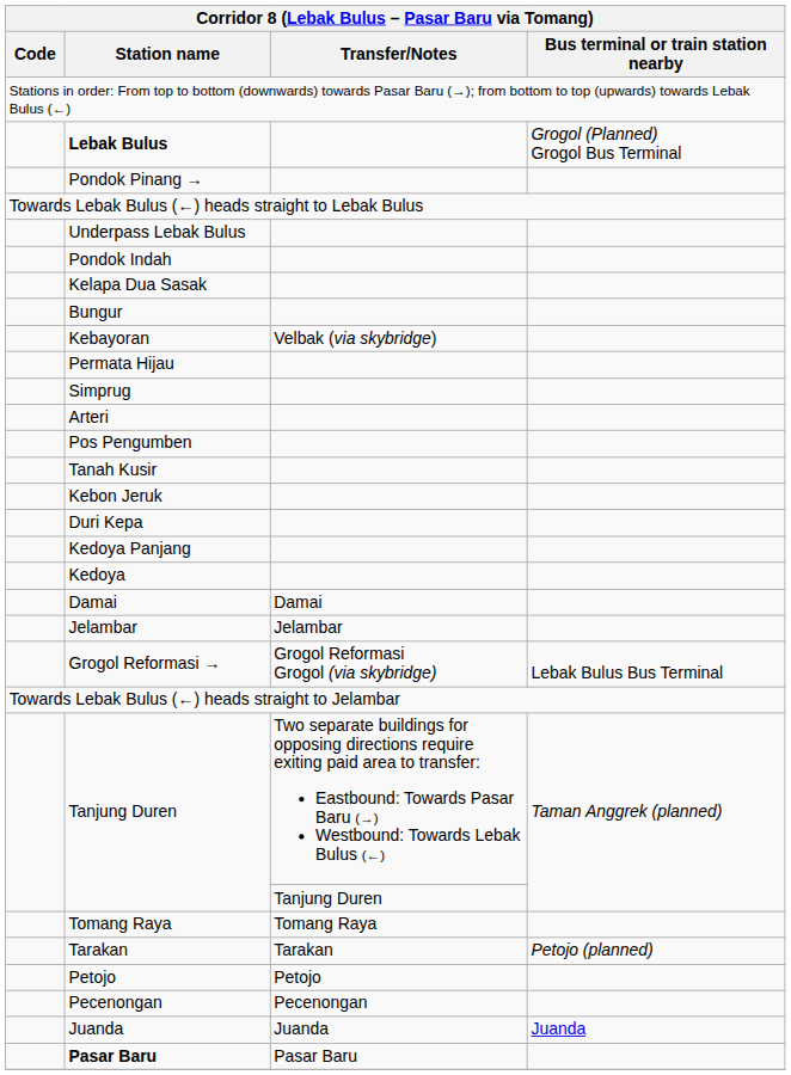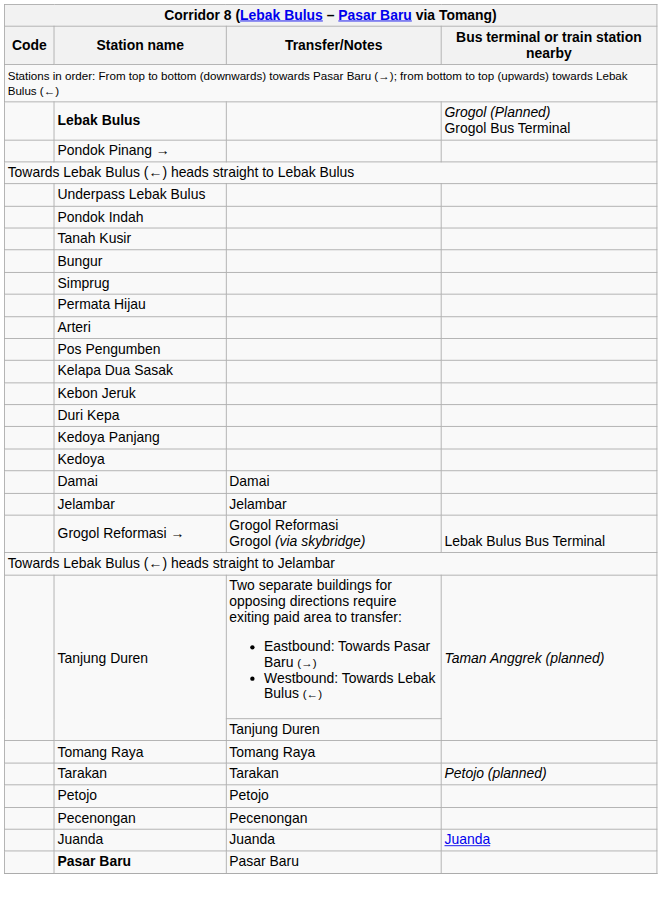 <table class="wikitable" style="font-size:100%">
 <tr>
 <th colspan="4" align="left"> Corridor 8 (<a href='#'>Lebak Bulus</a> – <a href='#'>Pasar Baru</a> via Tomang)</th>
 </tr>
 <tr>
 <th width="50">Code</th>
 <th width="190">Station name</th>
 <th width="240">Transfer/Notes</th>
 <th width="240">Bus terminal or train station nearby</th>
 </tr>
 <tr>
 <td colspan="4"><small>Stations in order: From top to bottom (downwards) towards Pasar Baru (→); from bottom to top (upwards) towards Lebak Bulus (←)</small></td>
 </tr>
 <tr>
 <td align="center"><strong></strong></td>
 <td><strong>Lebak Bulus</strong></td>
 <td></td>
 <td> <em>Grogol (Planned)</em><br> Grogol Bus Terminal</td>
 </tr>
 <tr>
 <td align="center"><strong></strong></td>
 <td>Pondok Pinang →</td>
 <td></td>
 <td></td>
 </tr>
 <tr>
 <td colspan="4">Towards Lebak Bulus (←) heads straight to Lebak Bulus</td>
 </tr>
 <tr>
 <td align="center"><strong></strong></td>
 <td>Underpass Lebak Bulus</td>
 <td></td>
 <td></td>
 </tr>
 <tr>
 <td align="center"><strong></strong></td>
 <td>Pondok Indah</td>
 <td></td>
 <td></td>
 </tr>
 <tr>
 <td align="center"><strong></strong></td>
-<td>Kelapa Dua Sasak</td>
+<td>Tanah Kusir</td>
 <td></td>
 <td></td>
 </tr>
 <tr>
 <td align="center"><strong></strong></td>
 <td>Bungur</td>
 <td></td>
 <td></td>
 </tr>
 <tr>
 <td align="center"><strong></strong></td>
-<td>Kebayoran</td>
-<td>   Velbak (<em>via skybridge</em>)</td>
-<td> </td>
-</tr>
-<tr>
-<td align="center"><strong></strong></td>
-<td>Permata Hijau</td>
+<td>Simprug</td>
 <td></td>
 <td></td>
 </tr>
 <tr>
 <td align="center"><strong></strong></td>
-<td>Simprug</td>
+<td>Permata Hijau</td>
 <td></td>
 <td></td>
 </tr>
 <tr>
 <td align="center"><strong></strong></td>
 <td>Arteri</td>
 <td></td>
 <td></td>
 </tr>
 <tr>
 <td align="center"><strong></strong></td>
 <td>Pos Pengumben</td>
 <td></td>
 <td></td>
 </tr>
 <tr>
 <td align="center"><strong></strong></td>
-<td>Tanah Kusir</td>
+<td>Kelapa Dua Sasak</td>
 <td></td>
 <td></td>
 </tr>
 <tr>
 <td align="center"><strong></strong></td>
 <td>Kebon Jeruk</td>
 <td></td>
 <td></td>
 </tr>
 <tr>
 <td align="center"><strong></strong></td>
 <td>Duri Kepa</td>
 <td></td>
 <td></td>
 </tr>
 <tr>
 <td align="center"><strong></strong></td>
 <td>Kedoya Panjang</td>
 <td></td>
 <td></td>
 </tr>
 <tr>
 <td align="center"><strong></strong></td>
 <td>Kedoya</td>
 <td></td>
 <td></td>
 </tr>
 <tr>
 <td align="center"><strong></strong><br><strong></strong></td>
 <td>Damai</td>
 <td>   Damai</td>
 <td></td>
 </tr>
 <tr>
 <td align="center"><strong></strong><br><strong></strong></td>
 <td>Jelambar</td>
 <td>    Jelambar</td>
 <td> </td>
 </tr>
 <tr>
 <td align="center"><strong></strong><br><strong></strong></td>
 <td>Grogol Reformasi →</td>
 <td>   Grogol Reformasi<br>  Grogol <em>(via skybridge)</em></td>
 <td> <br> Lebak Bulus Bus Terminal</td>
 </tr>
 <tr>
 <td colspan="4">Towards Lebak Bulus (←) heads straight to Jelambar</td>
 </tr>
 <tr>
 <td rowspan="2" align="center"><strong></strong><br><strong></strong></td>
 <td rowspan="2">Tanjung Duren</td>
 <td>Two separate buildings for opposing directions require exiting paid area to transfer:<br><ul><li>Eastbound: Towards Pasar Baru <small>(→)</small></li><li>Westbound: Towards Lebak Bulus <small>(←)</small></li></ul></td>
 <td rowspan="2"> <em>Taman Anggrek (planned)</em></td>
 </tr>
 <tr>
 <td>   Tanjung Duren</td>
 </tr>
 <tr>
 <td align="center"><strong></strong></td>
 <td>Tomang Raya</td>
 <td> Tomang Raya</td>
 <td></td>
 </tr>
 <tr>
 <td align="center"><strong></strong></td>
 <td>Tarakan</td>
 <td> Tarakan</td>
 <td> <em>Petojo (planned)</em></td>
 </tr>
 <tr>
 <td align="center"><strong></strong></td>
 <td>Petojo</td>
 <td>   Petojo</td>
 <td></td>
 </tr>
 <tr>
 <td align="center"><strong></strong><br><strong></strong></td>
 <td>Pecenongan</td>
 <td>    Pecenongan</td>
 <td></td>
 </tr>
 <tr>
 <td align="center"><strong></strong><br><strong></strong></td>
 <td>Juanda</td>
 <td>    Juanda</td>
 <td> <a href='#'>Juanda</a></td>
 </tr>
 <tr>
 <td align="center"><strong></strong></td>
 <td><strong>Pasar Baru</strong></td>
 <td> Pasar Baru</td>
 <td></td>
 </tr>
 <tr>
 </tr>
 </table>
